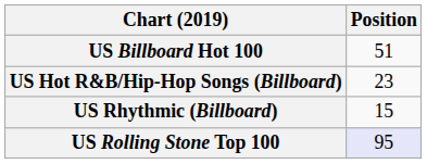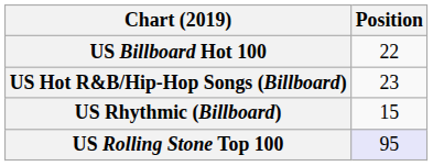 <table class="wikitable sortable plainrowheaders" style="text-align:center">
 <tr>
 <th scope="col">Chart (2019)</th>
 <th scope="col">Position</th>
 </tr>
 <tr>
 <th scope="row">US <em>Billboard</em> Hot 100</th>
-<td>51</td>
+<td>22</td>
 </tr>
 <tr>
 <th scope="row">US Hot R&B/Hip-Hop Songs (<em>Billboard</em>)</th>
 <td>23</td>
 </tr>
 <tr>
 <th scope="row">US Rhythmic (<em>Billboard</em>)</th>
 <td>15</td>
 </tr>
 <tr>
 <th scope="row">US <em>Rolling Stone</em> Top 100</th>
 <td style="background: lavender;">95</td>
 </tr>
 </table>
